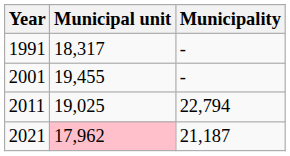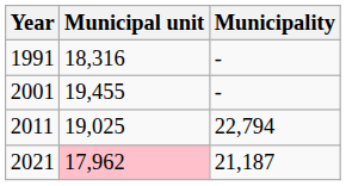 <table class=wikitable>
 <tr>
 <th>Year</th>
 <th>Municipal unit</th>
 <th>Municipality</th>
 </tr>
 <tr>
 <td>1991</td>
-<td>18,317</td>
+<td>18,316</td>
 <td>-</td>
 </tr>
 <tr>
 <td>2001</td>
 <td>19,455</td>
 <td>-</td>
 </tr>
 <tr>
 <td>2011</td>
 <td>19,025</td>
 <td>22,794</td>
 </tr>
 <tr>
 <td>2021</td>
 <td style="background: pink;">17,962</td>
 <td>21,187</td>
 </tr>
 </table>
